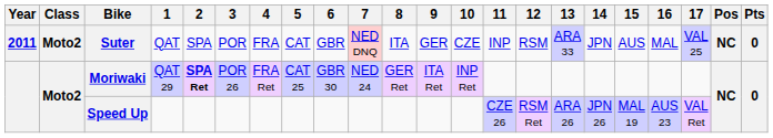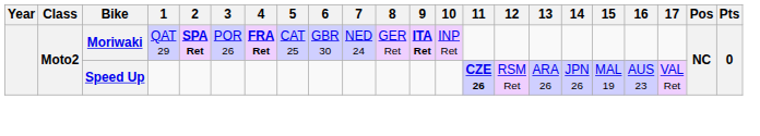 <table class="wikitable" style="text-align:center">
 <tr>
 <th>Year</th>
 <th>Class</th>
 <th>Bike</th>
 <th>1</th>
 <th>2</th>
 <th>3</th>
 <th>4</th>
 <th>5</th>
 <th>6</th>
 <th>7</th>
 <th>8</th>
 <th>9</th>
 <th>10</th>
 <th>11</th>
 <th>12</th>
 <th>13</th>
 <th>14</th>
 <th>15</th>
 <th>16</th>
 <th>17</th>
 <th>Pos</th>
 <th>Pts</th>
 </tr>
 <tr>
-<th align="left"><a href='#'>2011</a></th>
-<th align="left">Moto2</th>
-<th align="left"><a href='#'>Suter</a></th>
-<td><a href='#'>QAT</a></td>
-<td><a href='#'>SPA</a></td>
-<td><a href='#'>POR</a></td>
-<td><a href='#'>FRA</a></td>
-<td><a href='#'>CAT</a></td>
-<td><a href='#'>GBR</a></td>
-<td style="background:#ffcfcf;"><a href='#'>NED</a><br><small>DNQ</small></td>
-<td><a href='#'>ITA</a></td>
-<td><a href='#'>GER</a></td>
-<td><a href='#'>CZE</a></td>
-<td><a href='#'>INP</a></td>
-<td><a href='#'>RSM</a></td>
-<td style="background:#cfcfff;"><a href='#'>ARA</a><br><small>33</small></td>
-<td><a href='#'>JPN</a></td>
-<td><a href='#'>AUS</a></td>
-<td><a href='#'>MAL</a></td>
-<td style="background:#cfcfff;"><a href='#'>VAL</a><br><small>25</small></td>
-<th>NC</th>
-<th>0</th>
-</tr>
-<tr>
 <th align="left" rowspan=2></th>
 <th align="left" rowspan=2>Moto2</th>
 <th align="left"><a href='#'>Moriwaki</a></th>
 <td style="background:#cfcfff;"><a href='#'>QAT</a><br><small>29</small></td>
 <td style="background:#efcfff;"><strong><a href='#'>SPA</a><br><small>Ret</small></strong></td>
 <td style="background:#cfcfff;"><a href='#'>POR</a><br><small>26</small></td>
-<td style="background:#efcfff;"><a href='#'>FRA</a><br><small>Ret</small></td>
+<td style="background:#efcfff;"><strong><a href='#'>FRA</a><br><small>Ret</small></strong></td>
 <td style="background:#cfcfff;"><a href='#'>CAT</a><br><small>25</small></td>
 <td style="background:#cfcfff;"><a href='#'>GBR</a><br><small>30</small></td>
 <td style="background:#cfcfff;"><a href='#'>NED</a><br><small>24</small></td>
 <td style="background:#efcfff;"><a href='#'>GER</a><br><small>Ret</small></td>
-<td style="background:#efcfff;"><a href='#'>ITA</a><br><small>Ret</small></td>
+<td style="background:#efcfff;"><strong><a href='#'>ITA</a><br><small>Ret</small></strong></td>
 <td style="background:#efcfff;"><a href='#'>INP</a><br><small>Ret</small></td>
 <td></td>
 <td></td>
 <td></td>
 <td></td>
 <td></td>
 <td></td>
 <td></td>
 <th rowspan=2>NC</th>
 <th rowspan=2>0</th>
 </tr>
 <tr>
 <th align="left"><a href='#'>Speed Up</a></th>
 <td></td>
 <td></td>
 <td></td>
 <td></td>
 <td></td>
 <td></td>
 <td></td>
 <td></td>
 <td></td>
 <td></td>
-<td style="background:#cfcfff;"><a href='#'>CZE</a><br><small>26</small></td>
+<td style="background:#cfcfff;"><strong><a href='#'>CZE</a><br><small>26</small></strong></td>
 <td style="background:#efcfff;"><a href='#'>RSM</a><br><small>Ret</small></td>
 <td style="background:#cfcfff;"><a href='#'>ARA</a><br><small>26</small></td>
 <td style="background:#cfcfff;"><a href='#'>JPN</a><br><small>26</small></td>
 <td style="background:#cfcfff;"><a href='#'>MAL</a><br><small>19</small></td>
 <td style="background:#cfcfff;"><a href='#'>AUS</a><br><small>23</small></td>
 <td style="background:#efcfff;"><a href='#'>VAL</a><br><small>Ret</small></td>
 </tr>
 </table>
